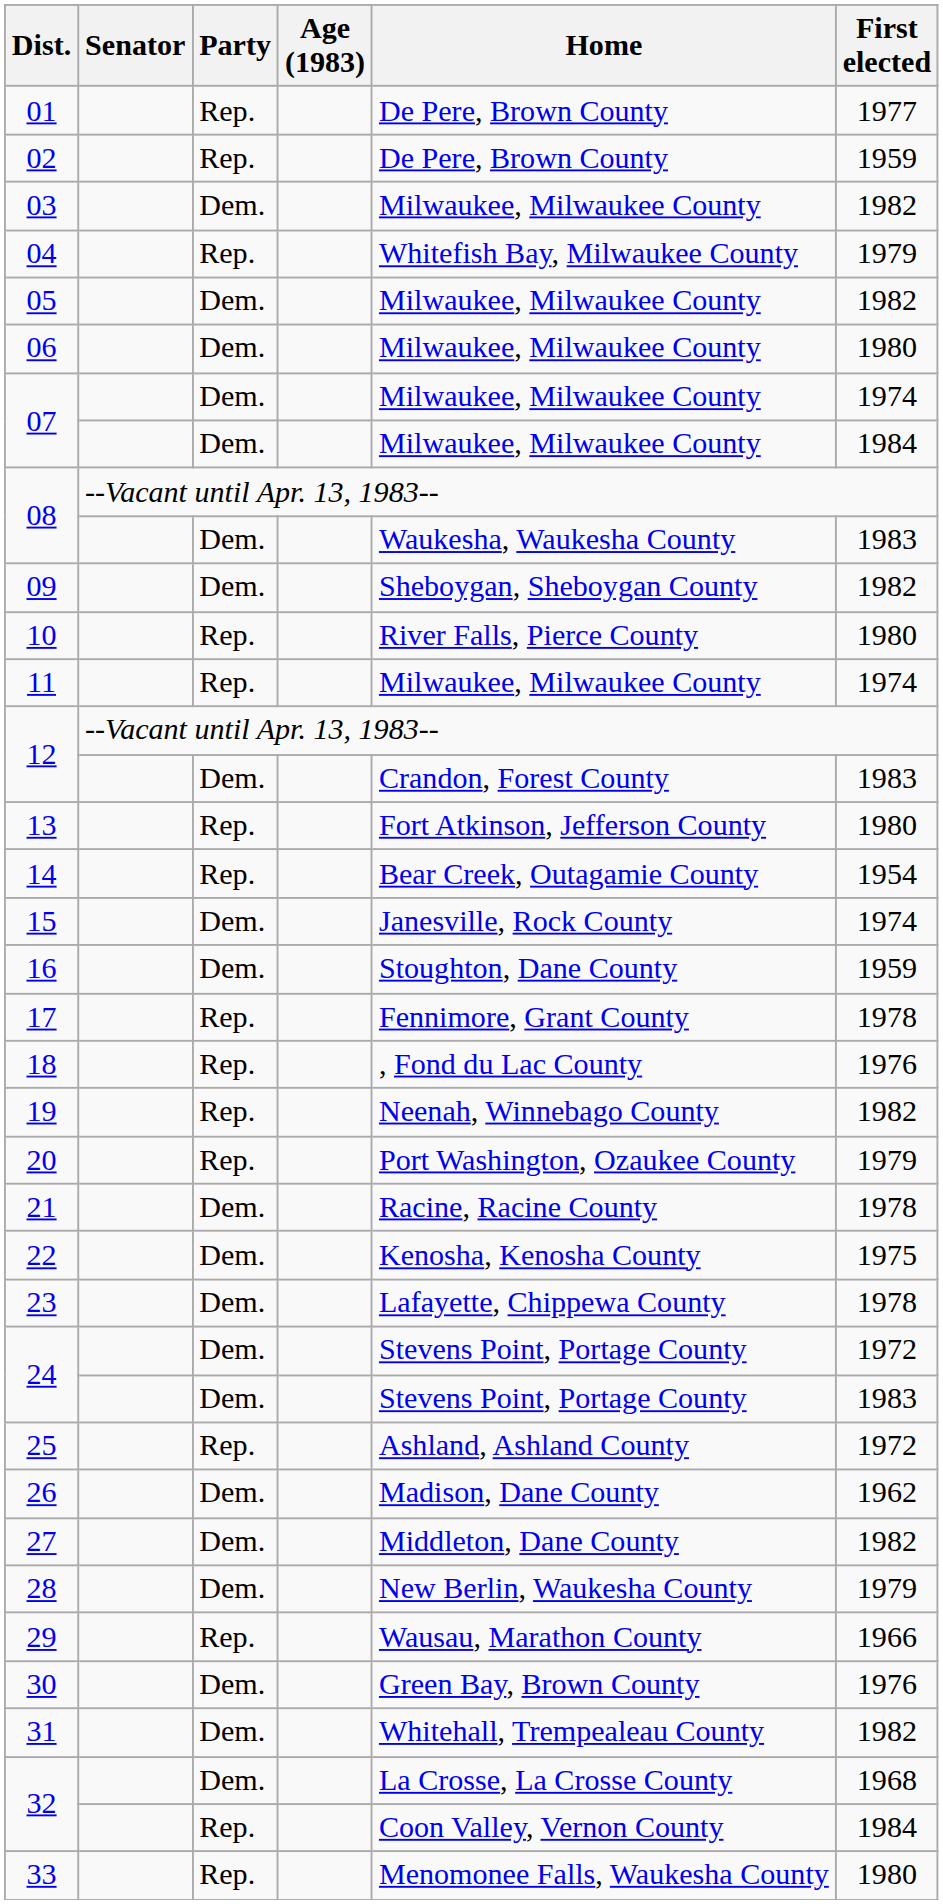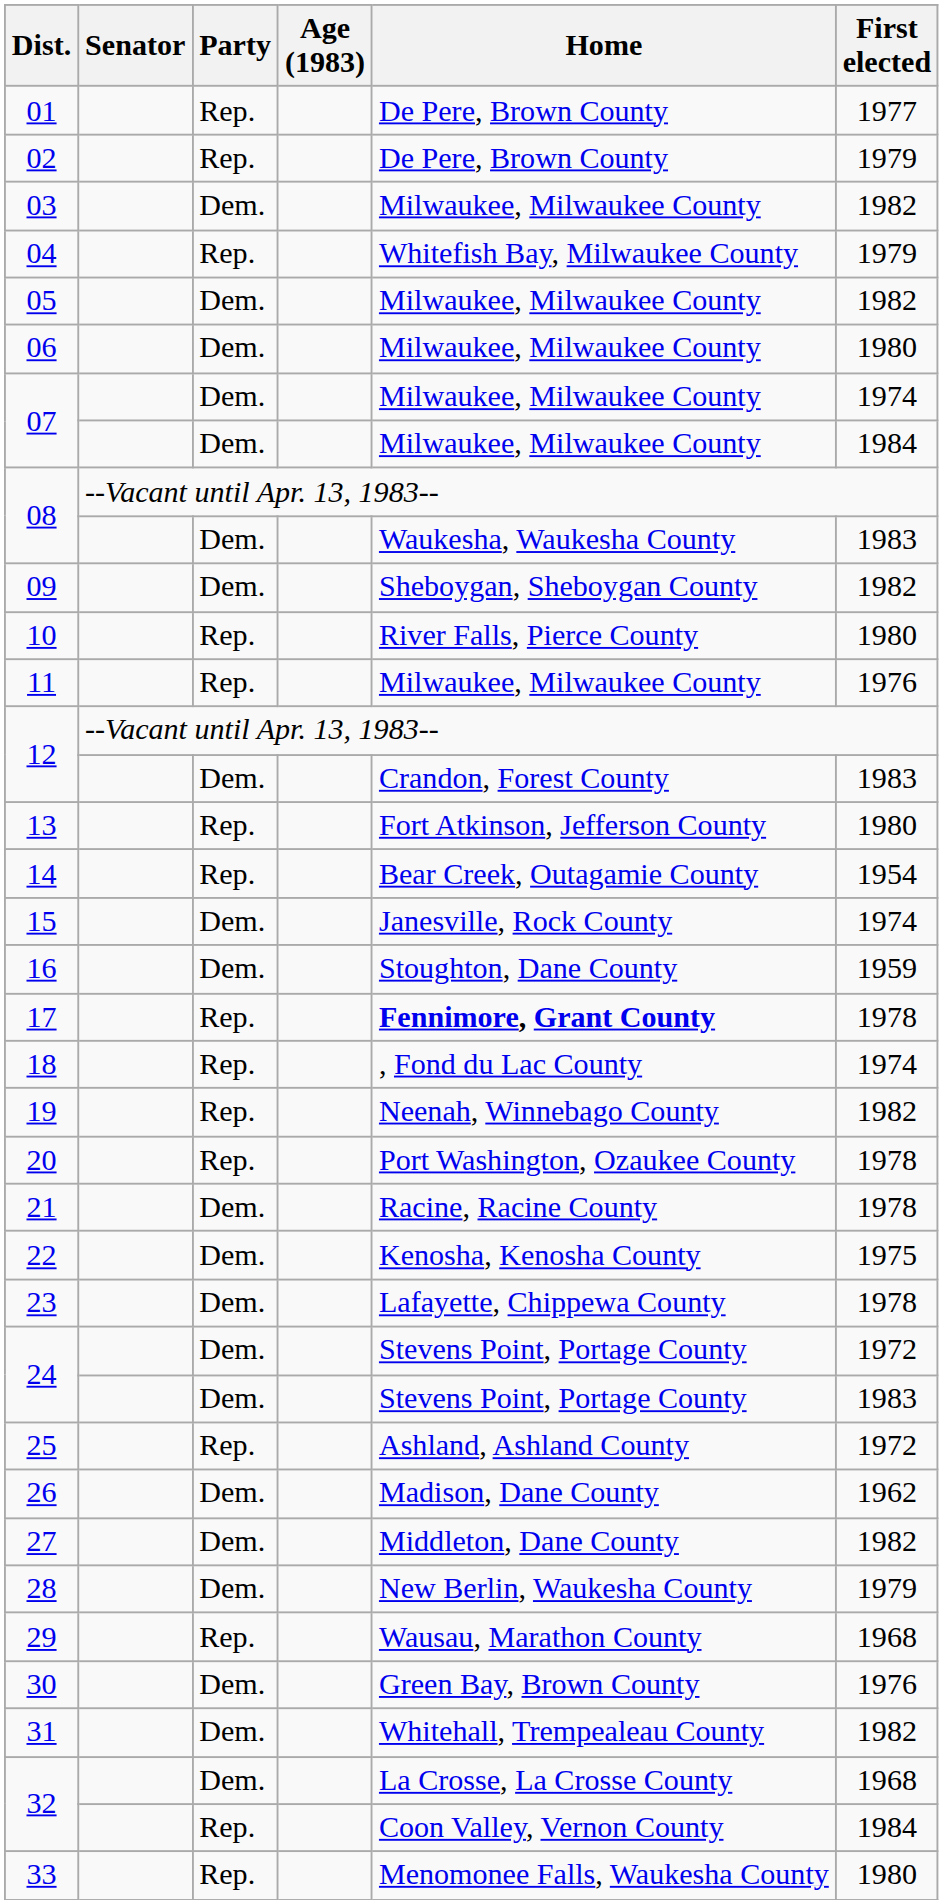 <table class="wikitable sortable">
 <tr>
 <th>Dist.</th>
 <th>Senator</th>
 <th>Party</th>
 <th>Age<br>(1983)</th>
 <th>Home</th>
 <th>First<br>elected</th>
 </tr>
 <tr>
 <td align="center"><a href='#'>01</a></td>
 <td></td>
 <td>Rep.</td>
 <td align="center"></td>
 <td><a href='#'>De Pere</a>, <a href='#'>Brown County</a></td>
 <td align="center">1977</td>
 </tr>
 <tr>
 <td align="center"><a href='#'>02</a></td>
 <td></td>
 <td>Rep.</td>
 <td align="center"></td>
 <td><a href='#'>De Pere</a>, <a href='#'>Brown County</a></td>
-<td align="center">1959</td>
+<td align="center">1979</td>
 </tr>
 <tr>
 <td align="center"><a href='#'>03</a></td>
 <td></td>
 <td>Dem.</td>
 <td align="center"></td>
 <td><a href='#'>Milwaukee</a>, <a href='#'>Milwaukee County</a></td>
 <td align="center">1982</td>
 </tr>
 <tr>
 <td align="center"><a href='#'>04</a></td>
 <td></td>
 <td>Rep.</td>
 <td align="center"></td>
 <td><a href='#'>Whitefish Bay</a>, <a href='#'>Milwaukee County</a></td>
 <td align="center">1979</td>
 </tr>
 <tr>
 <td align="center"><a href='#'>05</a></td>
 <td></td>
 <td>Dem.</td>
 <td align="center"></td>
 <td><a href='#'>Milwaukee</a>, <a href='#'>Milwaukee County</a></td>
 <td align="center">1982</td>
 </tr>
 <tr>
 <td align="center"><a href='#'>06</a></td>
 <td></td>
 <td>Dem.</td>
 <td align="center"></td>
 <td><a href='#'>Milwaukee</a>, <a href='#'>Milwaukee County</a></td>
 <td align="center">1980</td>
 </tr>
 <tr>
 <td rowspan="2" align="center"><a href='#'>07</a></td>
 <td> </td>
 <td>Dem.</td>
 <td align="center"></td>
 <td><a href='#'>Milwaukee</a>, <a href='#'>Milwaukee County</a></td>
 <td align="center">1974</td>
 </tr>
 <tr>
 <td> </td>
 <td>Dem.</td>
 <td align="center"></td>
 <td><a href='#'>Milwaukee</a>, <a href='#'>Milwaukee County</a></td>
 <td align="center">1984</td>
 </tr>
 <tr>
 <td rowspan="2" align="center"><a href='#'>08</a></td>
 <td colspan="5"><em>--Vacant until Apr. 13, 1983--</em></td>
 </tr>
 <tr>
 <td> </td>
 <td>Dem.</td>
 <td align="center"></td>
 <td><a href='#'>Waukesha</a>, <a href='#'>Waukesha County</a></td>
 <td align="center">1983</td>
 </tr>
 <tr>
 <td align="center"><a href='#'>09</a></td>
 <td></td>
 <td>Dem.</td>
 <td align="center"></td>
 <td><a href='#'>Sheboygan</a>, <a href='#'>Sheboygan County</a></td>
 <td align="center">1982</td>
 </tr>
 <tr>
 <td align="center"><a href='#'>10</a></td>
 <td></td>
 <td>Rep.</td>
 <td align="center"></td>
 <td><a href='#'>River Falls</a>, <a href='#'>Pierce County</a></td>
 <td align="center">1980</td>
 </tr>
 <tr>
 <td align="center"><a href='#'>11</a></td>
 <td></td>
 <td>Rep.</td>
 <td align="center"></td>
 <td><a href='#'>Milwaukee</a>, <a href='#'>Milwaukee County</a></td>
-<td align="center">1974</td>
+<td align="center">1976</td>
 </tr>
 <tr>
 <td rowspan="2" align="center"><a href='#'>12</a></td>
 <td colspan="5"><em>--Vacant until Apr. 13, 1983--</em></td>
 </tr>
 <tr>
 <td> </td>
 <td>Dem.</td>
 <td align="center"></td>
 <td><a href='#'>Crandon</a>, <a href='#'>Forest County</a></td>
 <td align="center">1983</td>
 </tr>
 <tr>
 <td align="center"><a href='#'>13</a></td>
 <td></td>
 <td>Rep.</td>
 <td align="center"></td>
 <td><a href='#'>Fort Atkinson</a>, <a href='#'>Jefferson County</a></td>
 <td align="center">1980</td>
 </tr>
 <tr>
 <td align="center"><a href='#'>14</a></td>
 <td></td>
 <td>Rep.</td>
 <td align="center"></td>
 <td><a href='#'>Bear Creek</a>, <a href='#'>Outagamie County</a></td>
 <td align="center">1954</td>
 </tr>
 <tr>
 <td align="center"><a href='#'>15</a></td>
 <td></td>
 <td>Dem.</td>
 <td align="center"></td>
 <td><a href='#'>Janesville</a>, <a href='#'>Rock County</a></td>
 <td align="center">1974</td>
 </tr>
 <tr>
 <td align="center"><a href='#'>16</a></td>
 <td></td>
 <td>Dem.</td>
 <td align="center"></td>
 <td><a href='#'>Stoughton</a>, <a href='#'>Dane County</a></td>
 <td align="center">1959</td>
 </tr>
 <tr>
 <td align="center"><a href='#'>17</a></td>
 <td></td>
 <td>Rep.</td>
 <td align="center"></td>
-<td><a href='#'>Fennimore</a>, <a href='#'>Grant County</a></td>
+<td><strong><a href='#'>Fennimore</a>, <a href='#'>Grant County</a></strong></td>
 <td align="center">1978</td>
 </tr>
 <tr>
 <td align="center"><a href='#'>18</a></td>
 <td></td>
 <td>Rep.</td>
 <td align="center"></td>
 <td>, <a href='#'>Fond du Lac County</a></td>
-<td align="center">1976</td>
+<td align="center">1974</td>
 </tr>
 <tr>
 <td align="center"><a href='#'>19</a></td>
 <td></td>
 <td>Rep.</td>
 <td align="center"></td>
 <td><a href='#'>Neenah</a>, <a href='#'>Winnebago County</a></td>
 <td align="center">1982</td>
 </tr>
 <tr>
 <td align="center"><a href='#'>20</a></td>
 <td></td>
 <td>Rep.</td>
 <td align="center"></td>
 <td><a href='#'>Port Washington</a>, <a href='#'>Ozaukee County</a></td>
-<td align="center">1979</td>
+<td align="center">1978</td>
 </tr>
 <tr>
 <td align="center"><a href='#'>21</a></td>
 <td></td>
 <td>Dem.</td>
 <td align="center"></td>
 <td><a href='#'>Racine</a>, <a href='#'>Racine County</a></td>
 <td align="center">1978</td>
 </tr>
 <tr>
 <td align="center"><a href='#'>22</a></td>
 <td></td>
 <td>Dem.</td>
 <td align="center"></td>
 <td><a href='#'>Kenosha</a>, <a href='#'>Kenosha County</a></td>
 <td align="center">1975</td>
 </tr>
 <tr>
 <td align="center"><a href='#'>23</a></td>
 <td></td>
 <td>Dem.</td>
 <td align="center"></td>
 <td><a href='#'>Lafayette</a>, <a href='#'>Chippewa County</a></td>
 <td align="center">1978</td>
 </tr>
 <tr>
 <td rowspan="2" align="center"><a href='#'>24</a></td>
 <td> </td>
 <td>Dem.</td>
 <td align="center"></td>
 <td><a href='#'>Stevens Point</a>, <a href='#'>Portage County</a></td>
 <td align="center">1972</td>
 </tr>
 <tr>
 <td> </td>
 <td>Dem.</td>
 <td align="center"></td>
 <td><a href='#'>Stevens Point</a>, <a href='#'>Portage County</a></td>
 <td align="center">1983</td>
 </tr>
 <tr>
 <td align="center"><a href='#'>25</a></td>
 <td></td>
 <td>Rep.</td>
 <td align="center"></td>
 <td><a href='#'>Ashland</a>, <a href='#'>Ashland County</a></td>
 <td align="center">1972</td>
 </tr>
 <tr>
 <td align="center"><a href='#'>26</a></td>
 <td></td>
 <td>Dem.</td>
 <td align="center"></td>
 <td><a href='#'>Madison</a>, <a href='#'>Dane County</a></td>
 <td align="center">1962</td>
 </tr>
 <tr>
 <td align="center"><a href='#'>27</a></td>
 <td></td>
 <td>Dem.</td>
 <td align="center"></td>
 <td><a href='#'>Middleton</a>, <a href='#'>Dane County</a></td>
 <td align="center">1982</td>
 </tr>
 <tr>
 <td align="center"><a href='#'>28</a></td>
 <td></td>
 <td>Dem.</td>
 <td align="center"></td>
 <td><a href='#'>New Berlin</a>, <a href='#'>Waukesha County</a></td>
 <td align="center">1979</td>
 </tr>
 <tr>
 <td align="center"><a href='#'>29</a></td>
 <td></td>
 <td>Rep.</td>
 <td align="center"></td>
 <td><a href='#'>Wausau</a>, <a href='#'>Marathon County</a></td>
-<td align="center">1966</td>
+<td align="center">1968</td>
 </tr>
 <tr>
 <td align="center"><a href='#'>30</a></td>
 <td></td>
 <td>Dem.</td>
 <td align="center"></td>
 <td><a href='#'>Green Bay</a>, <a href='#'>Brown County</a></td>
 <td align="center">1976</td>
 </tr>
 <tr>
 <td align="center"><a href='#'>31</a></td>
 <td></td>
 <td>Dem.</td>
 <td align="center"></td>
 <td><a href='#'>Whitehall</a>, <a href='#'>Trempealeau County</a></td>
 <td align="center">1982</td>
 </tr>
 <tr>
 <td rowspan="2" align="center"><a href='#'>32</a></td>
 <td> </td>
 <td>Dem.</td>
 <td align="center"></td>
 <td><a href='#'>La Crosse</a>, <a href='#'>La Crosse County</a></td>
 <td align="center">1968</td>
 </tr>
 <tr>
 <td> </td>
 <td>Rep.</td>
 <td align="center"></td>
 <td><a href='#'>Coon Valley</a>, <a href='#'>Vernon County</a></td>
 <td align="center">1984</td>
 </tr>
 <tr>
 <td align="center"><a href='#'>33</a></td>
 <td></td>
 <td>Rep.</td>
 <td align="center"></td>
 <td><a href='#'>Menomonee Falls</a>, <a href='#'>Waukesha County</a></td>
 <td align="center">1980</td>
 </tr>
 </table>
